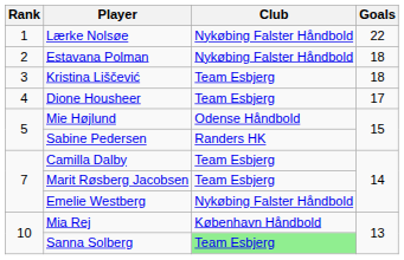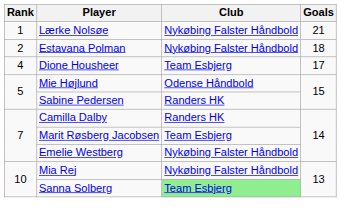 <table class="wikitable sortable" style="text-align:center">
 <tr>
 <th>Rank</th>
 <th>Player</th>
 <th>Club</th>
 <th>Goals</th>
 </tr>
 <tr>
 <td>1</td>
 <td align="left"> <a href='#'>Lærke Nolsøe</a></td>
 <td align="left"><a href='#'>Nykøbing Falster Håndbold</a></td>
-<td>22</td>
+<td>21</td>
 </tr>
 <tr>
 <td>2</td>
 <td align="left"> <a href='#'>Estavana Polman</a></td>
 <td align="left"><a href='#'>Nykøbing Falster Håndbold</a></td>
-<td>18</td>
-</tr>
-<tr>
-<td>3</td>
-<td align="left"> <a href='#'>Kristina Liščević</a></td>
-<td align="left"><a href='#'>Team Esbjerg</a></td>
 <td>18</td>
 </tr>
 <tr>
 <td>4</td>
 <td align="left"> <a href='#'>Dione Housheer</a></td>
 <td align="left"><a href='#'>Team Esbjerg</a></td>
 <td>17</td>
 </tr>
 <tr>
 <td rowspan=2>5</td>
 <td align="left"> <a href='#'>Mie Højlund</a></td>
 <td align="left"><a href='#'>Odense Håndbold</a></td>
 <td rowspan=2>15</td>
 </tr>
 <tr>
 <td align="left"> <a href='#'>Sabine Pedersen</a></td>
 <td align="left"><a href='#'>Randers HK</a></td>
 </tr>
 <tr>
 <td rowspan=3>7</td>
 <td align="left"> <a href='#'>Camilla Dalby</a></td>
-<td align="left"><a href='#'>Team Esbjerg</a></td>
+<td align="left"><a href='#'>Randers HK</a></td>
 <td rowspan=3>14</td>
 </tr>
 <tr>
 <td align="left"> <a href='#'>Marit Røsberg Jacobsen</a></td>
 <td align="left"><a href='#'>Team Esbjerg</a></td>
 </tr>
 <tr>
 <td align="left"> <a href='#'>Emelie Westberg</a></td>
 <td align="left"><a href='#'>Nykøbing Falster Håndbold</a></td>
 </tr>
 <tr>
 <td rowspan=2>10</td>
 <td align="left"> <a href='#'>Mia Rej</a></td>
-<td align="left"><a href='#'>København Håndbold</a></td>
+<td align="left"><a href='#'>Nykøbing Falster Håndbold</a></td>
 <td rowspan=2>13</td>
 </tr>
 <tr>
 <td align="left"> <a href='#'>Sanna Solberg</a></td>
 <td align="left" style="background: lightgreen;"><a href='#'>Team Esbjerg</a></td>
 </tr>
 </table>
